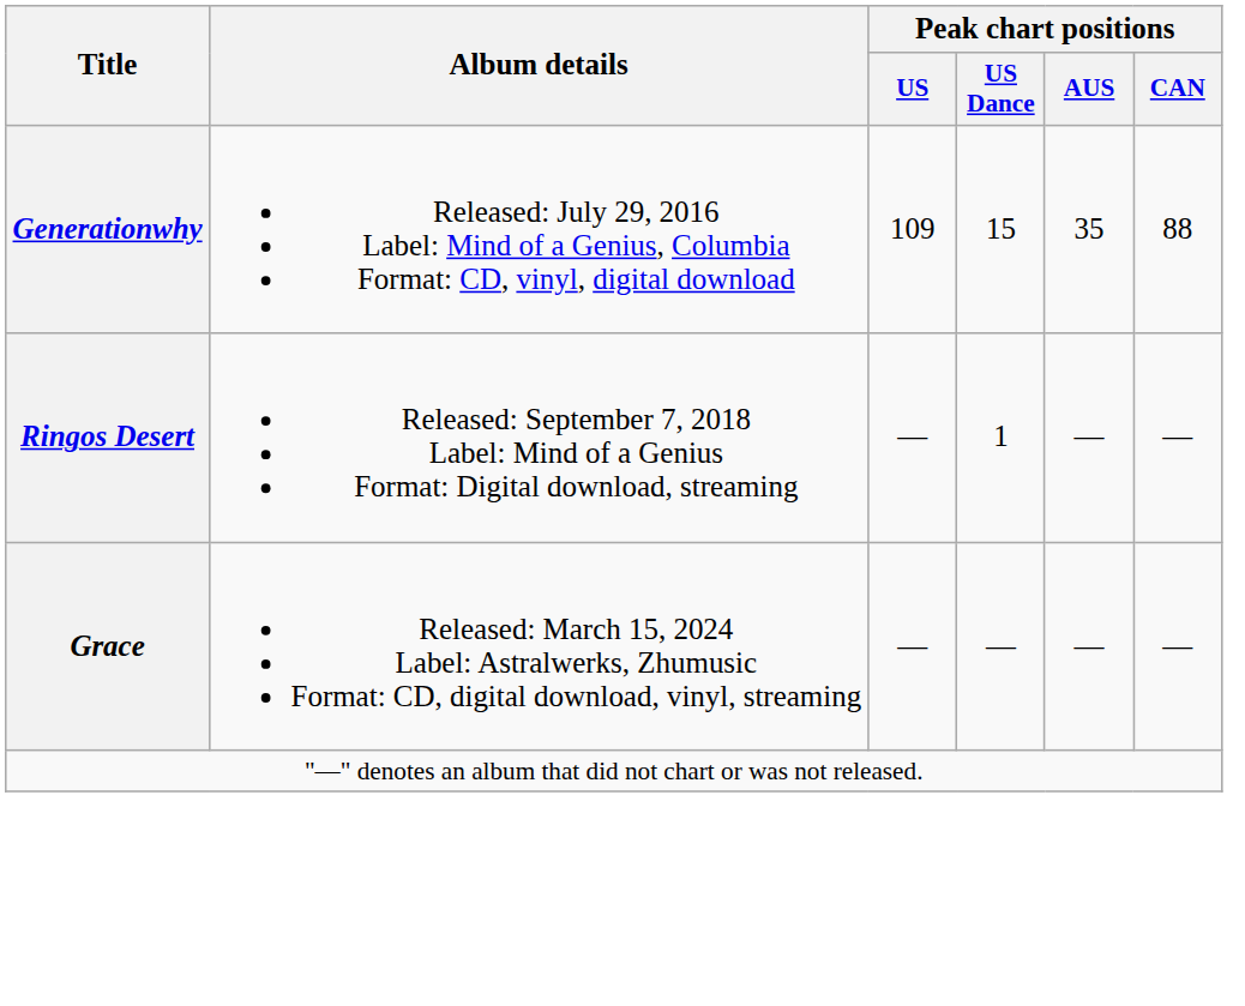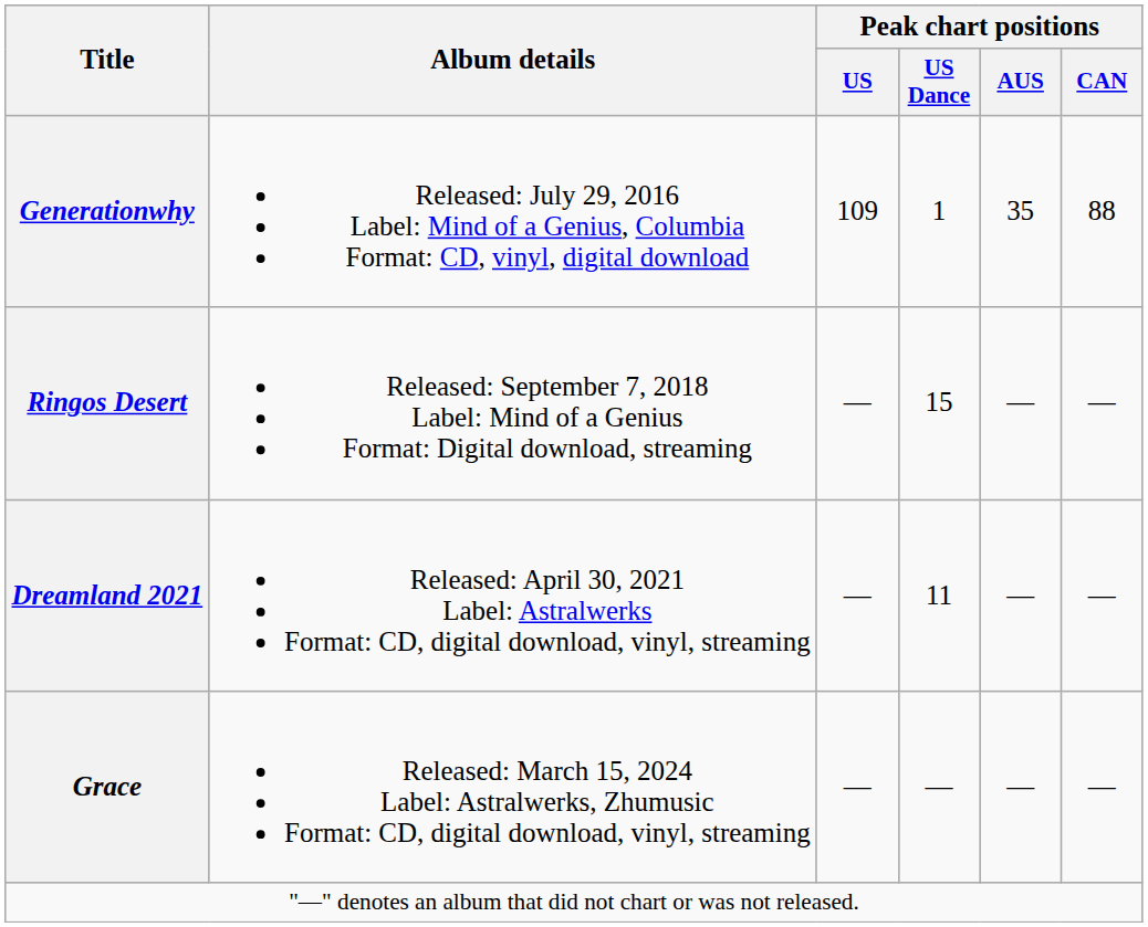 <table class="wikitable plainrowheaders" style="text-align:center;">
 <tr>
 <th scope="col" rowspan="2">Title</th>
 <th scope="col" rowspan="2">Album details</th>
 <th scope="col" colspan="4">Peak chart positions</th>
 </tr>
 <tr>
 <th scope="col" style="width:3em;font-size:85%;"><a href='#'>US</a><br></th>
 <th scope="col" style="width:3em;font-size:85%;"><a href='#'>US<br>Dance</a><br></th>
 <th scope="col" style="width:3em;font-size:85%;"><a href='#'>AUS</a><br></th>
 <th scope="col" style="width:3em;font-size:85%;"><a href='#'>CAN</a><br></th>
 </tr>
 <tr>
 <th scope="row"><em><a href='#'>Generationwhy</a></em></th>
 <td><br><ul><li>Released: July 29, 2016</li><li>Label: <a href='#'>Mind of a Genius</a>, <a href='#'>Columbia</a></li><li>Format: <a href='#'>CD</a>, <a href='#'>vinyl</a>, <a href='#'>digital download</a></li></ul></td>
 <td>109</td>
-<td>15</td>
+<td>1</td>
 <td>35</td>
 <td>88</td>
 </tr>
 <tr>
 <th scope="row"><em><a href='#'>Ringos Desert</a></em></th>
 <td><br><ul><li>Released: September 7, 2018</li><li>Label: Mind of a Genius</li><li>Format: Digital download, streaming</li></ul></td>
 <td>—</td>
-<td>1</td>
+<td>15</td>
+<td>—</td>
+<td>—</td>
+</tr>
+<tr>
+<th scope="row"><em><a href='#'>Dreamland 2021</a></em></th>
+<td><br><ul><li>Released: April 30, 2021</li><li>Label: <a href='#'>Astralwerks</a></li><li>Format: CD, digital download, vinyl, streaming</li></ul></td>
+<td>—</td>
+<td>11</td>
 <td>—</td>
 <td>—</td>
 </tr>
 <tr>
 <th scope="row"><em>Grace</em></th>
 <td><br><ul><li>Released: March 15, 2024</li><li>Label: Astralwerks, Zhumusic</li><li>Format: CD, digital download, vinyl, streaming</li></ul></td>
 <td>—</td>
 <td>—</td>
 <td>—</td>
 <td>—</td>
 </tr>
 <tr>
 <td colspan="6" style="font-size:85%">"—" denotes an album that did not chart or was not released.</td>
 </tr>
 </table>
